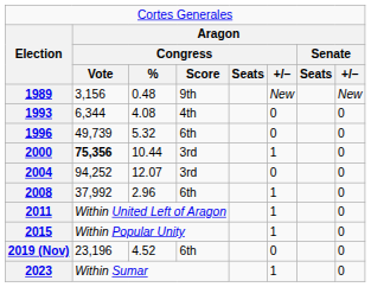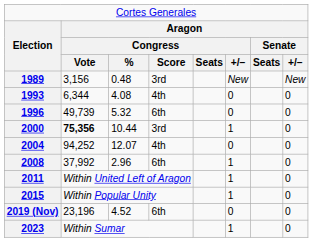 <table class="wikitable" style="font-size:97%; text-align:left;">
 <tr>
 <td colspan="8" align="center"><a href='#'>Cortes Generales</a></td>
 </tr>
 <tr>
 <th rowspan="3">Election</th>
 <th colspan="7">Aragon</th>
 </tr>
 <tr>
 <th colspan="5">Congress</th>
 <th colspan="2">Senate</th>
 </tr>
 <tr>
 <th>Vote</th>
 <th>%</th>
 <th>Score</th>
 <th>Seats</th>
 <th>+/–</th>
 <th>Seats</th>
 <th>+/–</th>
 </tr>
 <tr>
 <th><a href='#'>1989</a></th>
 <td>3,156</td>
 <td>0.48</td>
-<td>9th</td>
+<td>3rd</td>
 <td></td>
 <td><em>New</em></td>
 <td></td>
 <td><em>New</em></td>
 </tr>
 <tr>
 <th><a href='#'>1993</a></th>
 <td>6,344</td>
 <td>4.08</td>
 <td>4th</td>
 <td></td>
 <td>0</td>
 <td></td>
 <td>0</td>
 </tr>
 <tr>
 <th><a href='#'>1996</a></th>
 <td>49,739</td>
 <td>5.32</td>
 <td>6th</td>
 <td></td>
 <td>0</td>
 <td></td>
 <td>0</td>
 </tr>
 <tr>
 <th><a href='#'>2000</a></th>
 <td><strong>75,356</strong></td>
 <td>10.44</td>
 <td>3rd</td>
 <td></td>
 <td>1</td>
 <td></td>
 <td>0</td>
 </tr>
 <tr>
 <th><a href='#'>2004</a></th>
 <td>94,252</td>
 <td>12.07</td>
-<td>3rd</td>
+<td>4th</td>
 <td></td>
 <td>0</td>
 <td></td>
 <td>0</td>
 </tr>
 <tr>
 <th><a href='#'>2008</a></th>
 <td>37,992</td>
 <td>2.96</td>
 <td>6th</td>
 <td></td>
 <td>1</td>
 <td></td>
 <td>0</td>
 </tr>
 <tr>
 <th><a href='#'>2011</a></th>
 <td colspan="3"><em>Within <a href='#'>United Left of Aragon</a></em></td>
 <td></td>
 <td>1</td>
 <td></td>
 <td>0</td>
 </tr>
 <tr>
 <th><a href='#'>2015</a></th>
 <td colspan="3"><em>Within <a href='#'>Popular Unity</a></em></td>
 <td></td>
 <td>1</td>
 <td></td>
 <td>0</td>
 </tr>
 <tr>
 <th><a href='#'>2019 (Nov)</a></th>
 <td>23,196</td>
 <td>4.52</td>
 <td>6th</td>
 <td></td>
 <td>0</td>
 <td></td>
 <td>0</td>
 </tr>
 <tr>
 <th><a href='#'>2023</a></th>
 <td colspan="3"><em>Within <a href='#'>Sumar</a></em></td>
 <td></td>
 <td>1</td>
 <td></td>
 <td>0</td>
 </tr>
 </table>
